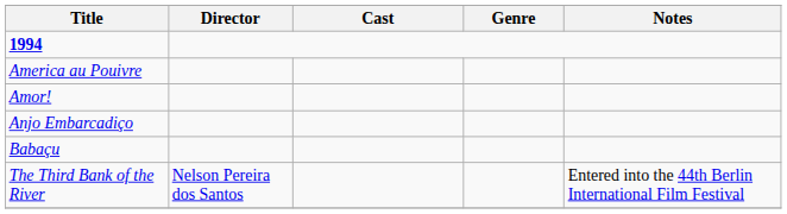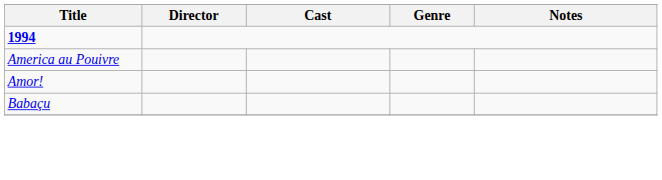 <table class="wikitable" width= "85%">
 <tr>
 </tr>
 <tr>
 <th width=21%>Title</th>
 <th width=16%>Director</th>
 <th width=22%>Cast</th>
 <th width=13%>Genre</th>
 <th width=28%>Notes</th>
 </tr>
 <tr>
 <td><strong><a href='#'>1994</a></strong></td>
 </tr>
 <tr>
 <td><em><a href='#'>America au Pouivre</a></em></td>
 <td></td>
 <td></td>
 <td></td>
 <td></td>
 </tr>
 <tr>
 <td><em><a href='#'>Amor!</a></em></td>
 <td></td>
 <td></td>
 <td></td>
 <td></td>
 </tr>
 <tr>
-<td><em><a href='#'>Anjo Embarcadiço</a></em></td>
-<td></td>
-<td></td>
-<td></td>
-<td></td>
-</tr>
-<tr>
 <td><em><a href='#'>Babaçu</a></em></td>
 <td></td>
 <td></td>
 <td></td>
 <td></td>
 </tr>
 <tr>
-<td><em><a href='#'>The Third Bank of the River</a></em></td>
-<td><a href='#'>Nelson Pereira dos Santos</a></td>
-<td></td>
-<td></td>
-<td>Entered into the <a href='#'>44th Berlin International Film Festival</a></td>
-</tr>
-<tr>
 </tr>
 </table>
